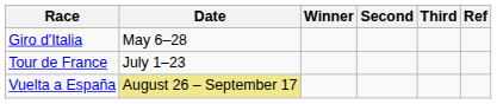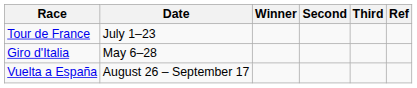 <table class="wikitable">
 <tr>
 <th>Race</th>
 <th>Date</th>
 <th>Winner</th>
 <th>Second</th>
 <th>Third</th>
 <th>Ref</th>
 </tr>
 <tr>
+<td> <a href='#'>Tour de France</a></td>
+<td>July 1–23</td>
+<td></td>
+<td></td>
+<td></td>
+<td></td>
+</tr>
+<tr>
 <td> <a href='#'>Giro d'Italia</a></td>
 <td>May 6–28</td>
 <td></td>
 <td></td>
 <td></td>
 <td></td>
 </tr>
 <tr>
-<td> <a href='#'>Tour de France</a></td>
-<td>July 1–23</td>
-<td></td>
-<td></td>
-<td></td>
-<td></td>
-</tr>
-<tr>
 <td> <a href='#'>Vuelta a España</a></td>
-<td style="background: khaki;">August 26 – September 17</td>
+<td>August 26 – September 17</td>
 <td></td>
 <td></td>
 <td></td>
 <td></td>
 </tr>
 </table>
